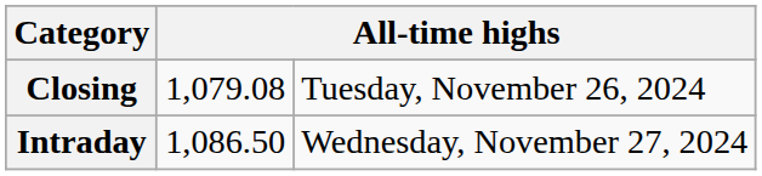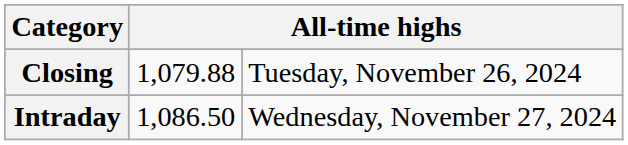 <table class="wikitable">
 <tr>
 <th scope="col">Category</th>
 <th scope="col" colspan="2">All-time highs</th>
 </tr>
 <tr>
 <th scope="row">Closing</th>
-<td>1,079.08</td>
+<td>1,079.88</td>
 <td>Tuesday, November 26, 2024</td>
 </tr>
 <tr>
 <th scope="row">Intraday</th>
 <td>1,086.50</td>
 <td>Wednesday, November 27, 2024</td>
 </tr>
 </table>
